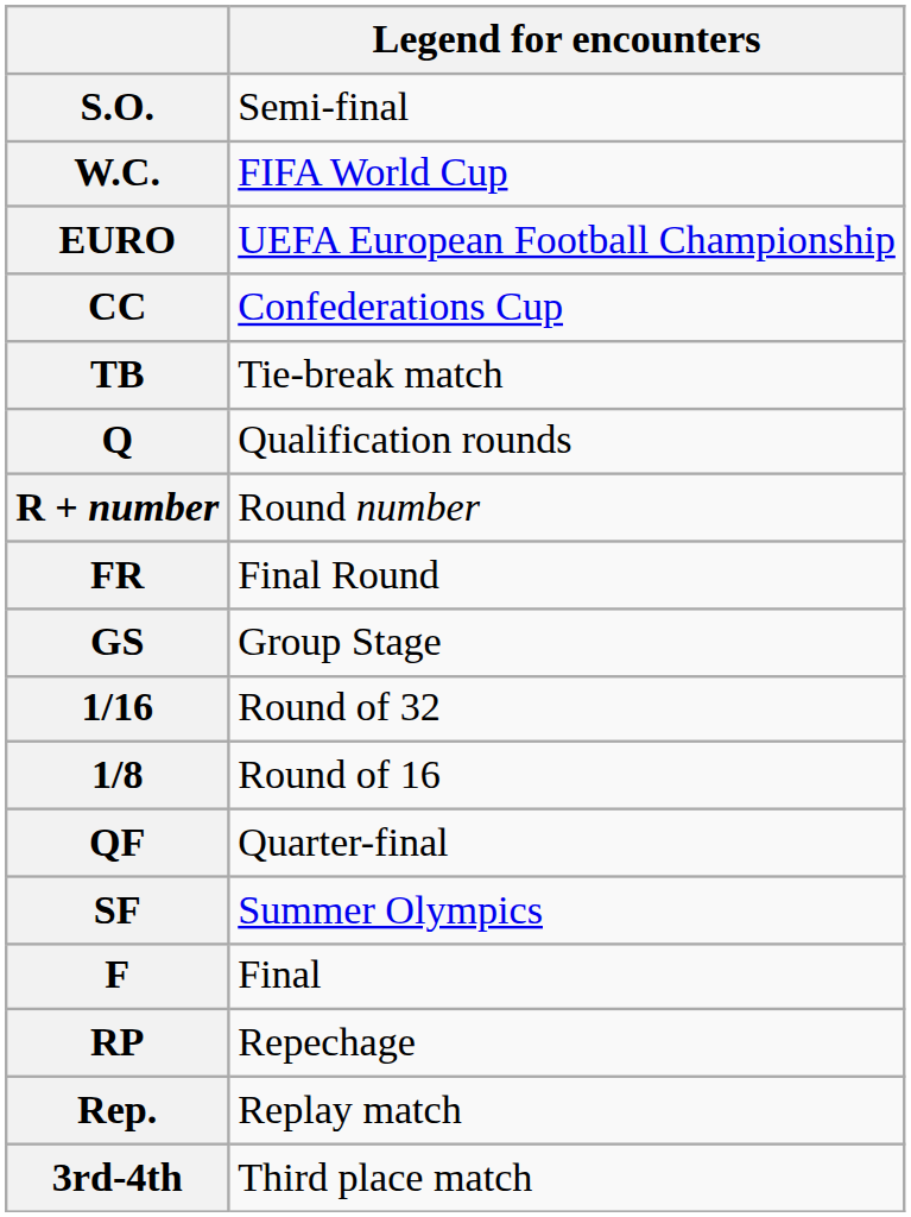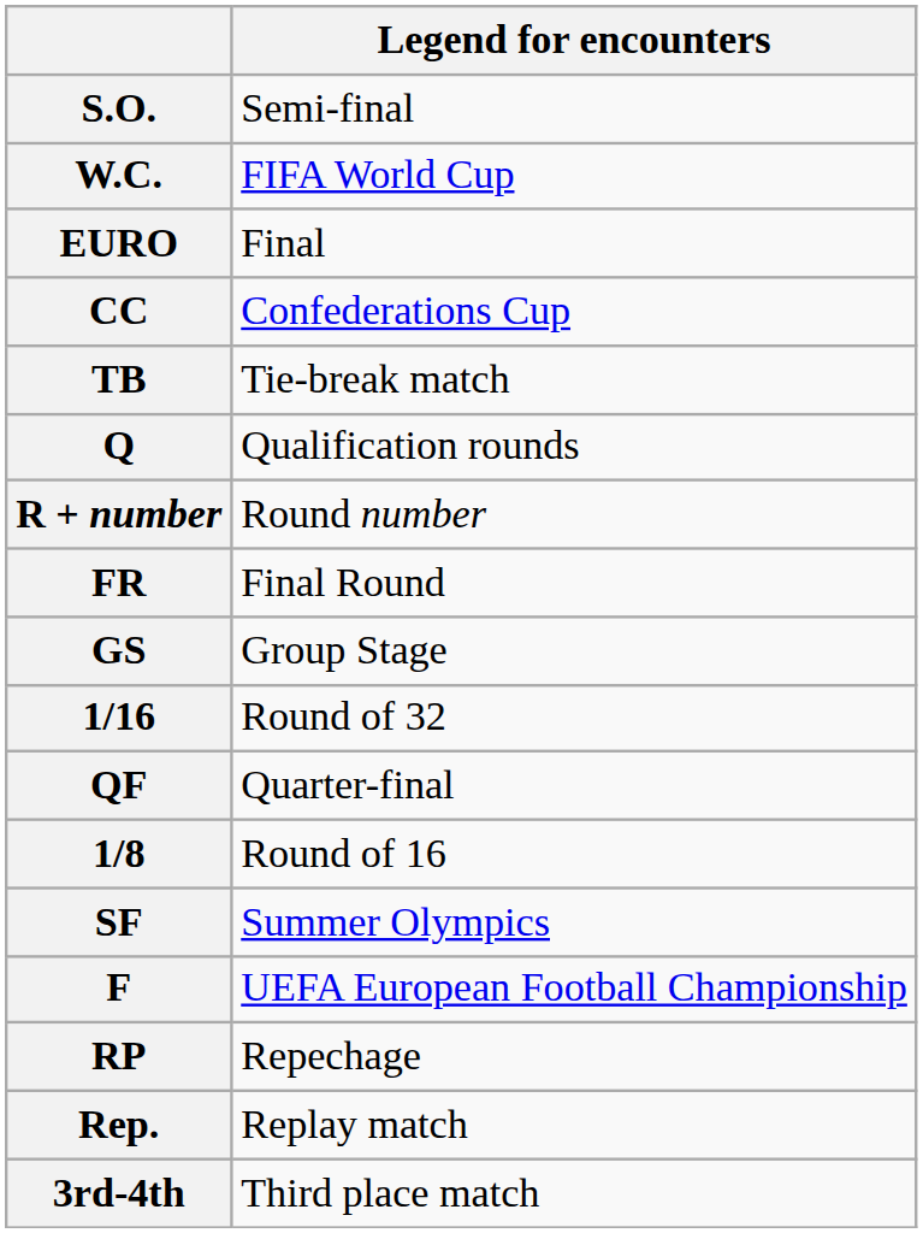 <table class="wikitable collapsible" style="font-size: 90%">
 <tr>
 <th></th>
 <th>Legend for encounters</th>
 </tr>
 <tr>
 <th>S.O.</th>
 <td>Semi-final</td>
 </tr>
 <tr>
 <th>W.C.</th>
 <td><a href='#'>FIFA World Cup</a></td>
 </tr>
 <tr>
 <th>EURO</th>
-<td><a href='#'>UEFA European Football Championship</a></td>
+<td>Final</td>
 </tr>
 <tr>
 <th>CC</th>
 <td><a href='#'>Confederations Cup</a></td>
 </tr>
 <tr>
 <th>TB</th>
 <td>Tie-break match</td>
 </tr>
 <tr>
 <th>Q</th>
 <td>Qualification rounds</td>
 </tr>
 <tr>
 <th>R + <em>number</em></th>
 <td>Round <em>number</em></td>
 </tr>
 <tr>
 <th>FR</th>
 <td>Final Round</td>
 </tr>
 <tr>
 <th>GS</th>
 <td>Group Stage</td>
 </tr>
 <tr>
 <th>1/16</th>
 <td>Round of 32</td>
 </tr>
 <tr>
+<th>QF</th>
+<td>Quarter-final</td>
+</tr>
+<tr>
 <th>1/8</th>
 <td>Round of 16</td>
-</tr>
-<tr>
-<th>QF</th>
-<td>Quarter-final</td>
 </tr>
 <tr>
 <th>SF</th>
 <td><a href='#'>Summer Olympics</a></td>
 </tr>
 <tr>
 <th>F</th>
-<td>Final</td>
+<td><a href='#'>UEFA European Football Championship</a></td>
 </tr>
 <tr>
 <th>RP</th>
 <td>Repechage</td>
 </tr>
 <tr>
 <th>Rep.</th>
 <td>Replay match</td>
 </tr>
 <tr>
 <th>3rd-4th</th>
 <td>Third place match</td>
 </tr>
 </table>
